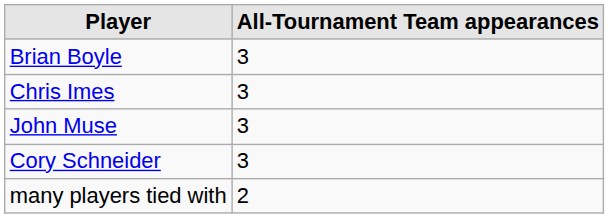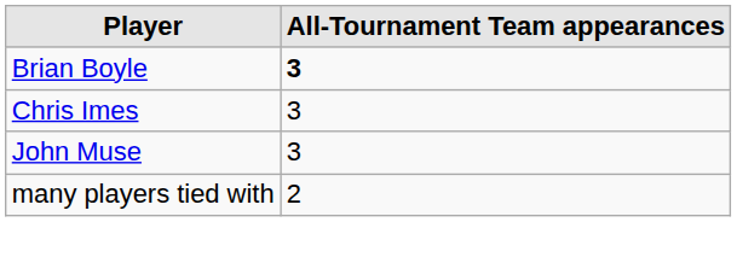 <table class="wikitable">
 <tr>
 <th style="background:#e5e5e5;">Player</th>
 <th style="background:#e5e5e5;">All-Tournament Team appearances</th>
 </tr>
 <tr>
 <td><a href='#'>Brian Boyle</a></td>
-<td>3</td>
+<td><strong>3</strong></td>
 </tr>
 <tr>
 <td><a href='#'>Chris Imes</a></td>
 <td>3</td>
 </tr>
 <tr>
 <td><a href='#'>John Muse</a></td>
 <td>3</td>
 </tr>
 <tr>
-<td><a href='#'>Cory Schneider</a></td>
-<td>3</td>
-</tr>
-<tr>
 <td>many players tied with</td>
 <td>2</td>
 </tr>
 </table>
